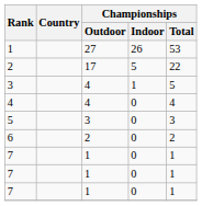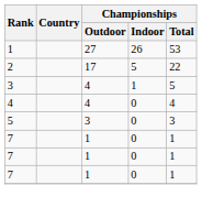 <table class="wikitable sortable">
 <tr>
 <th rowspan="2">Rank</th>
 <th rowspan="2">Country</th>
 <th colspan="3">Championships</th>
 </tr>
 <tr>
 <th>Outdoor</th>
 <th>Indoor</th>
 <th>Total</th>
 </tr>
 <tr>
 <td>1</td>
 <td></td>
 <td>27</td>
 <td>26</td>
 <td>53</td>
 </tr>
 <tr>
 <td>2</td>
 <td></td>
 <td>17</td>
 <td>5</td>
 <td>22</td>
 </tr>
 <tr>
 <td>3</td>
 <td></td>
 <td>4</td>
 <td>1</td>
 <td>5</td>
 </tr>
 <tr>
 <td>4</td>
 <td></td>
 <td>4</td>
 <td>0</td>
 <td>4</td>
 </tr>
 <tr>
 <td>5</td>
 <td></td>
 <td>3</td>
 <td>0</td>
 <td>3</td>
 </tr>
 <tr>
-<td>6</td>
-<td></td>
-<td>2</td>
-<td>0</td>
-<td>2</td>
-</tr>
-<tr>
 <td>7</td>
 <td></td>
 <td>1</td>
 <td>0</td>
 <td>1</td>
 </tr>
 <tr>
 <td>7</td>
 <td></td>
 <td>1</td>
 <td>0</td>
 <td>1</td>
 </tr>
 <tr>
 <td>7</td>
 <td></td>
 <td>1</td>
 <td>0</td>
 <td>1</td>
 </tr>
 <tr>
 </tr>
 </table>
